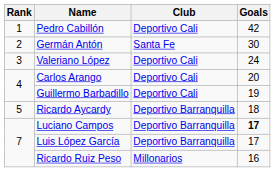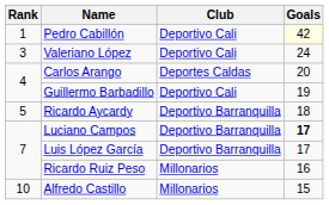 <table class="wikitable">
 <tr>
 <th>Rank</th>
 <th>Name</th>
 <th>Club</th>
 <th>Goals</th>
 </tr>
 <tr>
 <td align=center>1</td>
 <td> <a href='#'>Pedro Cabillón</a></td>
 <td><a href='#'>Deportivo Cali</a></td>
-<td align=center>42</td>
-</tr>
-<tr>
-<td align=center>2</td>
-<td> <a href='#'>Germán Antón</a></td>
-<td><a href='#'>Santa Fe</a></td>
-<td align=center>30</td>
+<td align=center style="background: lightyellow;">42</td>
 </tr>
 <tr>
 <td align=center>3</td>
 <td> <a href='#'>Valeriano López</a></td>
 <td><a href='#'>Deportivo Cali</a></td>
 <td align=center>24</td>
 </tr>
 <tr>
 <td rowspan=2 align=center>4</td>
 <td> <a href='#'>Carlos Arango</a></td>
-<td><a href='#'>Deportivo Cali</a></td>
+<td><a href='#'>Deportes Caldas</a></td>
 <td align=center>20</td>
 </tr>
 <tr>
 <td> <a href='#'>Guillermo Barbadillo</a></td>
 <td><a href='#'>Deportivo Cali</a></td>
 <td align=center>19</td>
 </tr>
 <tr>
 <td align=center>5</td>
 <td> <a href='#'>Ricardo Aycardy</a></td>
 <td><a href='#'>Deportivo Barranquilla</a></td>
 <td align=center>18</td>
 </tr>
 <tr>
 <td rowspan=3 align=center>7</td>
 <td> <a href='#'>Luciano Campos</a></td>
 <td><a href='#'>Deportivo Barranquilla</a></td>
 <td align=center><strong>17</strong></td>
 </tr>
 <tr>
 <td> <a href='#'>Luis López García</a></td>
 <td><a href='#'>Deportivo Barranquilla</a></td>
 <td align=center>17</td>
 </tr>
 <tr>
 <td> <a href='#'>Ricardo Ruiz Peso</a></td>
 <td><a href='#'>Millonarios</a></td>
 <td align=center>16</td>
 </tr>
+<tr>
+<td align=center>10</td>
+<td> <a href='#'>Alfredo Castillo</a></td>
+<td><a href='#'>Millonarios</a></td>
+<td align=center>15</td>
+</tr>
 </table>
